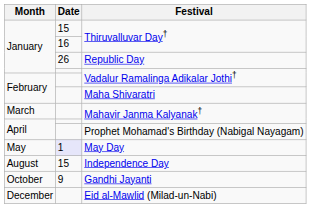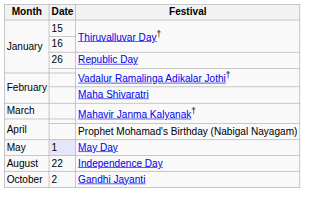 <table class="wikitable">
 <tr>
 <th>Month</th>
 <th>Date</th>
 <th>Festival</th>
 </tr>
 <tr>
 <td rowspan="4">January</td>
 <td>15</td>
 <td rowspan="2"><a href='#'>Thiruvalluvar Day</a><sup>†</sup></td>
 </tr>
 <tr>
 <td>16</td>
 </tr>
 <tr>
 <td>26</td>
 <td><a href='#'>Republic Day</a></td>
 </tr>
 <tr>
 <td></td>
 <td rowspan="2"><a href='#'>Vadalur Ramalinga Adikalar Jothi</a><sup>†</sup></td>
 </tr>
 <tr>
 <td rowspan="2">February</td>
 <td></td>
 </tr>
 <tr>
 <td></td>
 <td><a href='#'>Maha Shivaratri</a></td>
 </tr>
 <tr>
 <td>March</td>
 <td></td>
 <td rowspan="2"><a href='#'>Mahavir Janma Kalyanak</a><sup>†</sup></td>
 </tr>
 <tr>
 <td rowspan="2">April</td>
 <td></td>
 </tr>
 <tr>
 <td></td>
 <td>Prophet Mohamad's Birthday (Nabigal Nayagam)</td>
 </tr>
 <tr>
 <td>May</td>
 <td style="background: lavender;">1</td>
 <td><a href='#'>May Day</a></td>
 </tr>
 <tr>
 <td>August</td>
-<td>15</td>
+<td>22</td>
 <td><a href='#'>Independence Day</a></td>
 </tr>
 <tr>
 <td>October</td>
-<td>9</td>
+<td>2</td>
 <td><a href='#'>Gandhi Jayanti</a></td>
 </tr>
-<tr>
-<td>December</td>
-<td></td>
-<td><a href='#'>Eid al-Mawlid</a> (Milad-un-Nabi)</td>
-</tr>
 </table>
